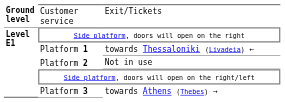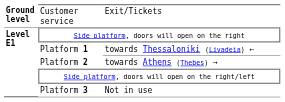 <table table border=0 cellspacing=0 cellpadding=3>
 <tr>
 <td style="border-bottom:solid 1px gray;" width=50 valign=top><strong>Ground level</strong></td>
 <td style="border-top:solid 2px gray;border-bottom:solid 1px gray;" width=100 valign=top>Customer service</td>
 <td style="border-top:solid 2px gray;border-bottom:solid 1px gray;" width=285 valign=top>Exit/Tickets</td>
 </tr>
 <tr>
 <td style="border-bottom:solid 2px gray;" rowspan=5 valign=top><strong>Level<br>Ε1</strong></td>
 <td style="border-top:solid 1px gray;border-right:solid 2px gray;border-left:solid 2px gray;border-bottom:solid 2px gray;text-align:center;" colspan=2><small><a href='#'>Side platform</a>, doors will open on the right</small></td>
 </tr>
 <tr>
 <td>Platform <span><strong>1</strong></span></td>
 <td style="border-bottom:solid 1px gray;"> towards <a href='#'>Thessaloniki</a> <small>(<a href='#'>Livadeia</a>)</small> ←</td>
 </tr>
 <tr>
 <td>Platform <span><strong>2</strong></span></td>
-<td style="border-bottom:solid 1px gray;">Not in use</td>
+<td> towards <a href='#'>Athens</a> <small>(<a href='#'>Thebes</a>)</small> →</td>
 </tr>
 <tr>
 <td style="border-top:solid 2px gray;border-right:solid 2px gray;border-left:solid 2px gray;border-bottom:solid 2px gray;text-align:center;" colspan=2><small><a href='#'>Side platform</a>, doors will open on the right/left</small></td>
 </tr>
 <tr>
 <td style="border-bottom:solid 1px gray;">Platform <span><strong>3</strong></span></td>
-<td> towards <a href='#'>Athens</a> <small>(<a href='#'>Thebes</a>)</small> →</td>
+<td style="border-bottom:solid 1px gray;">Not in use</td>
 </tr>
 </table>
